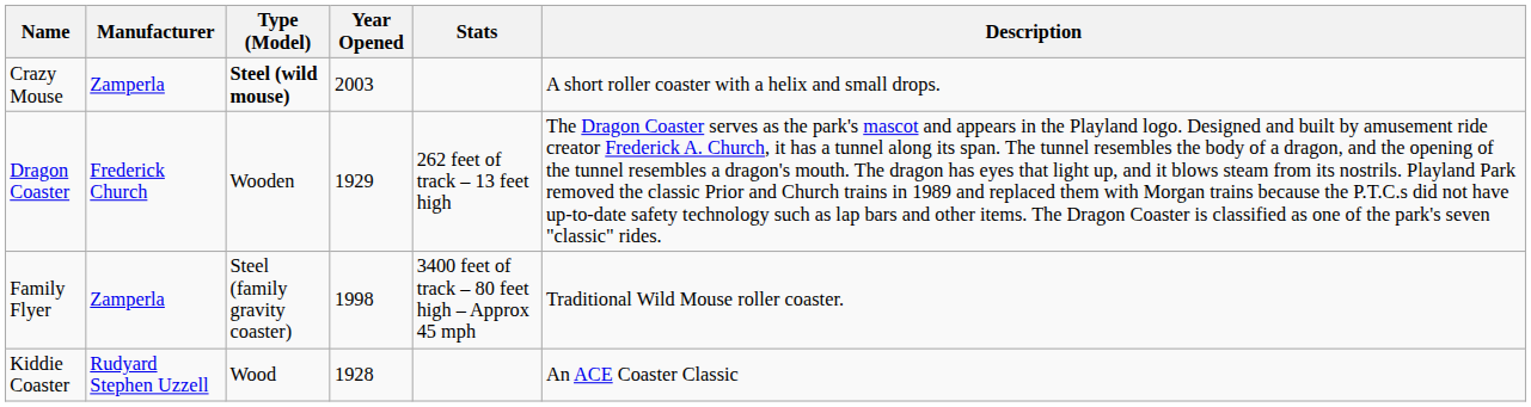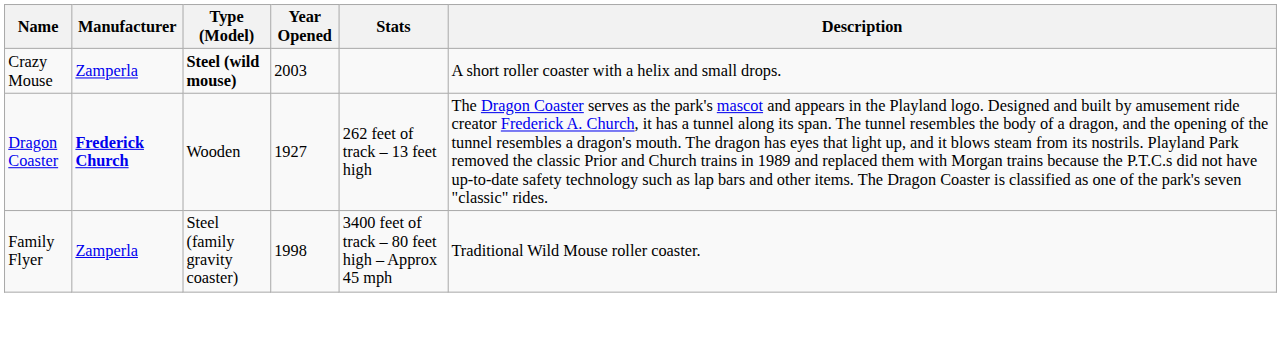 <table class="wikitable sortable">
 <tr>
 <th>Name</th>
 <th>Manufacturer</th>
 <th>Type (Model)</th>
 <th>Year Opened</th>
 <th>Stats</th>
 <th>Description</th>
 </tr>
 <tr>
 <td>Crazy Mouse</td>
 <td><a href='#'>Zamperla</a></td>
 <td><strong>Steel (wild mouse)</strong></td>
 <td>2003</td>
 <td></td>
 <td>A short roller coaster with a helix and small drops.</td>
 </tr>
 <tr>
 <td><a href='#'>Dragon Coaster</a></td>
-<td><a href='#'>Frederick Church</a></td>
+<td><strong><a href='#'>Frederick Church</a></strong></td>
 <td>Wooden</td>
-<td>1929</td>
+<td>1927</td>
 <td>262 feet of track – 13 feet high</td>
 <td>The <a href='#'>Dragon Coaster</a> serves as the park's <a href='#'>mascot</a> and appears in the Playland logo. Designed and built by amusement ride creator  <a href='#'>Frederick A. Church</a>, it has a tunnel along its span. The tunnel resembles the body of a dragon, and the opening of the tunnel resembles a dragon's mouth. The dragon has eyes that light up, and it blows steam from its nostrils. Playland Park removed the classic Prior and Church trains in 1989 and replaced them with Morgan trains because the P.T.C.s did not have up-to-date safety technology such as lap bars and other items. The Dragon Coaster is classified as one of the park's seven "classic" rides.</td>
 </tr>
 <tr>
 <td>Family Flyer</td>
 <td><a href='#'>Zamperla</a></td>
 <td>Steel (family gravity coaster)</td>
 <td>1998</td>
 <td>3400 feet of track – 80 feet high – Approx 45 mph</td>
 <td>Traditional Wild Mouse roller coaster.</td>
 </tr>
-<tr>
-<td>Kiddie Coaster</td>
-<td><a href='#'>Rudyard Stephen Uzzell</a></td>
-<td>Wood</td>
-<td>1928</td>
-<td></td>
-<td>An <a href='#'>ACE</a> Coaster Classic</td>
-</tr>
 </table>
